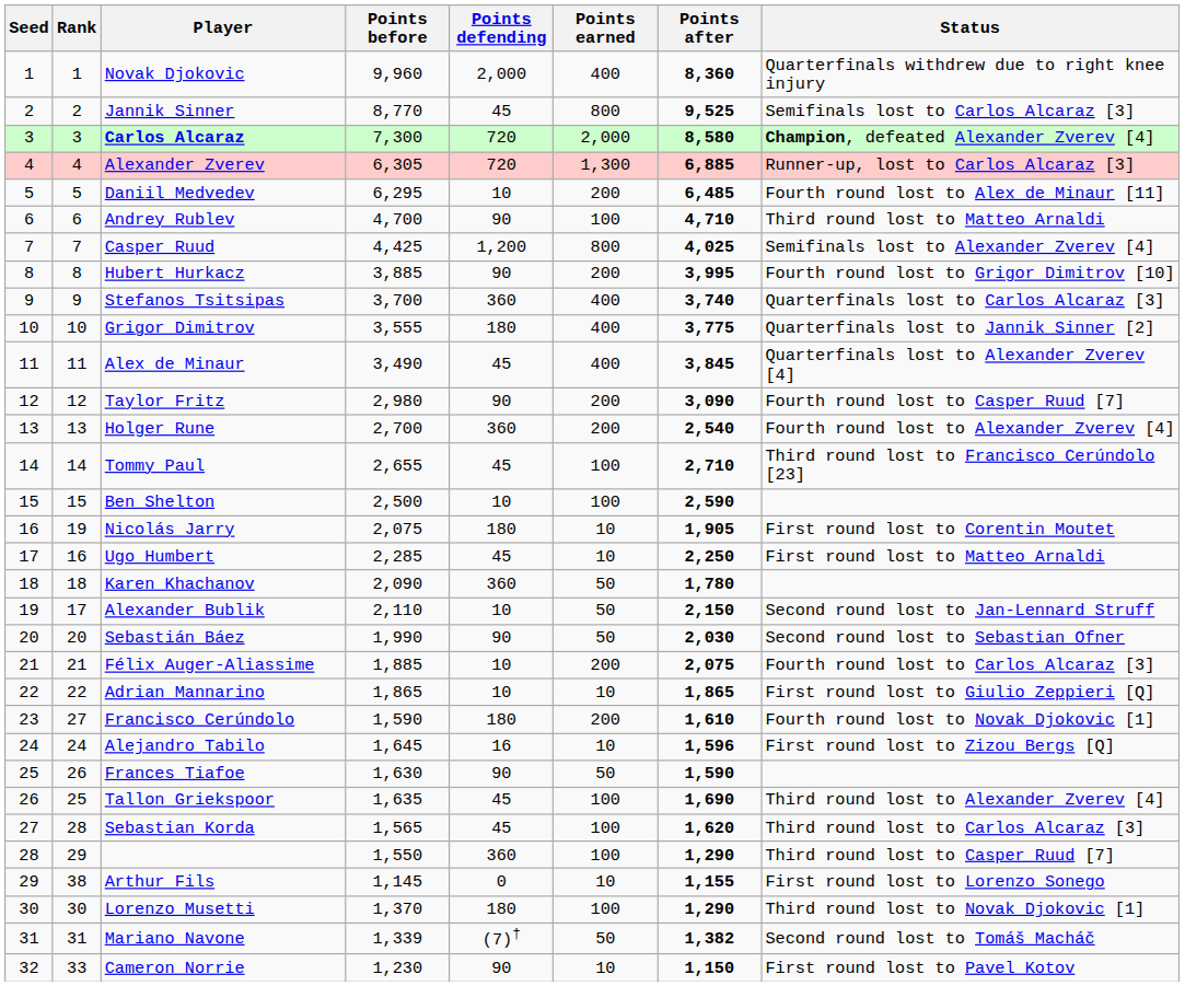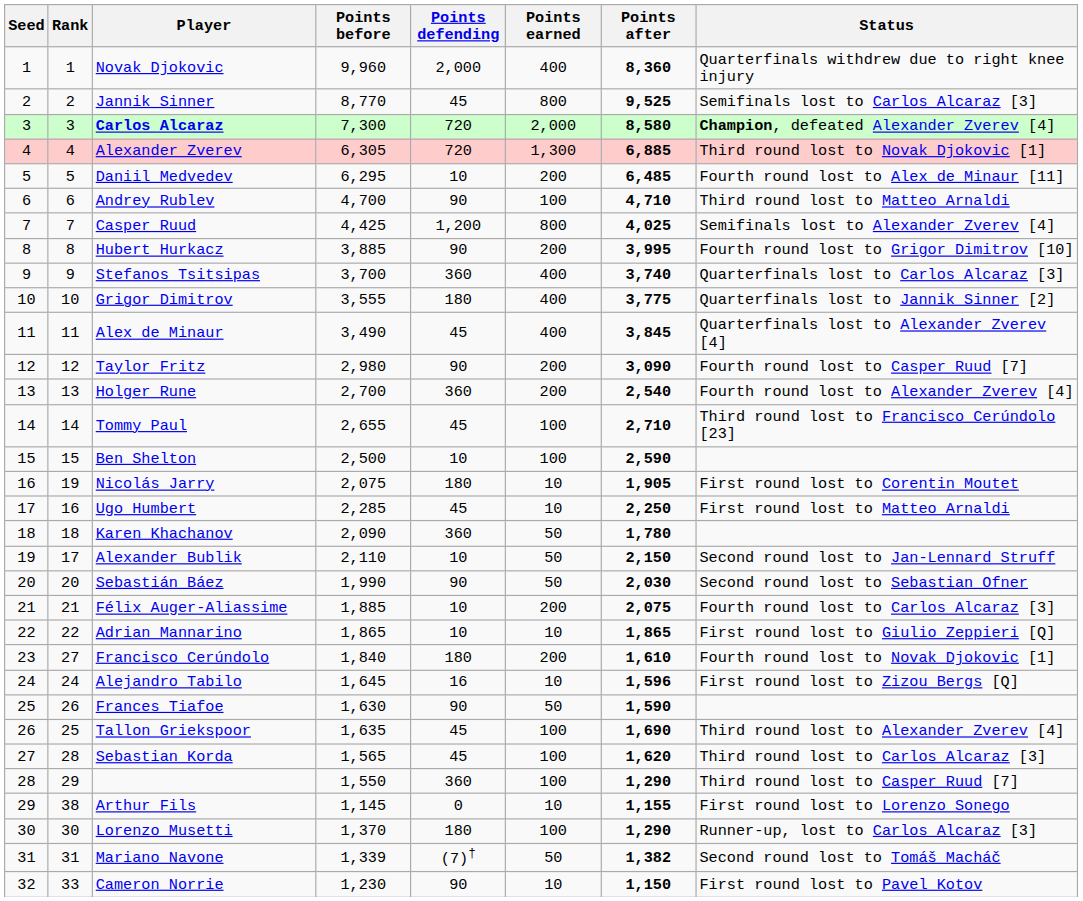 <table class="wikitable sortable">
 <tr>
 <th style="width:30px;">Seed</th>
 <th style="width:30px;">Rank</th>
 <th style="width:185px;">Player</th>
 <th style="width:75px;">Points before</th>
 <th style="width:75px;"><a href='#'>Points defending</a></th>
 <th style="width:75px;">Points earned</th>
 <th style="width:75px;">Points after</th>
 <th style="width:320px;">Status</th>
 </tr>
 <tr>
 <td style="text-align:center;">1</td>
 <td style="text-align:center;">1</td>
 <td> <a href='#'>Novak Djokovic</a></td>
 <td style="text-align:center;">9,960</td>
 <td style="text-align:center;">2,000</td>
 <td style="text-align:center;">400</td>
 <td style="text-align:center;"><strong>8,360</strong></td>
 <td>Quarterfinals withdrew due to right knee injury</td>
 </tr>
 <tr>
 <td style="text-align:center;">2</td>
 <td style="text-align:center;">2</td>
 <td> <a href='#'>Jannik Sinner</a></td>
 <td style="text-align:center;">8,770</td>
 <td style="text-align:center;">45</td>
 <td style="text-align:center;">800</td>
 <td style="text-align:center;"><strong>9,525</strong></td>
 <td>Semifinals lost to  <a href='#'>Carlos Alcaraz</a> [3]</td>
 </tr>
 <tr style=background:#CFC>
 <td style="text-align:center;">3</td>
 <td style="text-align:center;">3</td>
 <td> <strong><a href='#'>Carlos Alcaraz</a></strong></td>
 <td style="text-align:center;">7,300</td>
 <td style="text-align:center;">720</td>
 <td style="text-align:center;">2,000</td>
 <td style="text-align:center;"><strong>8,580</strong></td>
 <td><strong>Champion</strong>, defeated   <a href='#'>Alexander Zverev</a> [4]</td>
 </tr>
 <tr style=background:#FCC>
 <td style="text-align:center;">4</td>
 <td style="text-align:center;">4</td>
 <td> <a href='#'>Alexander Zverev</a></td>
 <td style="text-align:center;">6,305</td>
 <td style="text-align:center;">720</td>
 <td style="text-align:center;">1,300</td>
 <td style="text-align:center;"><strong>6,885</strong></td>
-<td>Runner-up, lost to  <a href='#'>Carlos Alcaraz</a> [3]</td>
+<td>Third round lost to  <a href='#'>Novak Djokovic</a> [1]</td>
 </tr>
 <tr>
 <td style="text-align:center;">5</td>
 <td style="text-align:center;">5</td>
 <td> <a href='#'>Daniil Medvedev</a></td>
 <td style="text-align:center;">6,295</td>
 <td style="text-align:center;">10</td>
 <td style="text-align:center;">200</td>
 <td style="text-align:center;"><strong>6,485</strong></td>
 <td>Fourth round lost to  <a href='#'>Alex de Minaur</a> [11]</td>
 </tr>
 <tr>
 <td style="text-align:center;">6</td>
 <td style="text-align:center;">6</td>
 <td> <a href='#'>Andrey Rublev</a></td>
 <td style="text-align:center;">4,700</td>
 <td style="text-align:center;">90</td>
 <td style="text-align:center;">100</td>
 <td style="text-align:center;"><strong>4,710</strong></td>
 <td>Third round lost to  <a href='#'>Matteo Arnaldi</a></td>
 </tr>
 <tr>
 <td style="text-align:center;">7</td>
 <td style="text-align:center;">7</td>
 <td> <a href='#'>Casper Ruud</a></td>
 <td style="text-align:center;">4,425</td>
 <td style="text-align:center;">1,200</td>
 <td style="text-align:center;">800</td>
 <td style="text-align:center;"><strong>4,025</strong></td>
 <td>Semifinals lost to  <a href='#'>Alexander Zverev</a> [4]</td>
 </tr>
 <tr>
 <td style="text-align:center;">8</td>
 <td style="text-align:center;">8</td>
 <td> <a href='#'>Hubert Hurkacz</a></td>
 <td style="text-align:center;">3,885</td>
 <td style="text-align:center;">90</td>
 <td style="text-align:center;">200</td>
 <td style="text-align:center;"><strong>3,995</strong></td>
 <td>Fourth round lost to  <a href='#'>Grigor Dimitrov</a> [10]</td>
 </tr>
 <tr>
 <td style="text-align:center;">9</td>
 <td style="text-align:center;">9</td>
 <td> <a href='#'>Stefanos Tsitsipas</a></td>
 <td style="text-align:center;">3,700</td>
 <td style="text-align:center;">360</td>
 <td style="text-align:center;">400</td>
 <td style="text-align:center;"><strong>3,740</strong></td>
 <td>Quarterfinals lost to  <a href='#'>Carlos Alcaraz</a> [3]</td>
 </tr>
 <tr>
 <td style="text-align:center;">10</td>
 <td style="text-align:center;">10</td>
 <td> <a href='#'>Grigor Dimitrov</a></td>
 <td style="text-align:center;">3,555</td>
 <td style="text-align:center;">180</td>
 <td style="text-align:center;">400</td>
 <td style="text-align:center;"><strong>3,775</strong></td>
 <td>Quarterfinals lost to  <a href='#'>Jannik Sinner</a> [2]</td>
 </tr>
 <tr>
 <td style="text-align:center;">11</td>
 <td style="text-align:center;">11</td>
 <td> <a href='#'>Alex de Minaur</a></td>
 <td style="text-align:center;">3,490</td>
 <td style="text-align:center;">45</td>
 <td style="text-align:center;">400</td>
 <td style="text-align:center;"><strong>3,845</strong></td>
 <td>Quarterfinals lost to  <a href='#'>Alexander Zverev</a> [4]</td>
 </tr>
 <tr>
 <td style="text-align:center;">12</td>
 <td style="text-align:center;">12</td>
 <td> <a href='#'>Taylor Fritz</a></td>
 <td style="text-align:center;">2,980</td>
 <td style="text-align:center;">90</td>
 <td style="text-align:center;">200</td>
 <td style="text-align:center;"><strong>3,090</strong></td>
 <td>Fourth round lost to  <a href='#'>Casper Ruud</a> [7]</td>
 </tr>
 <tr>
 <td style="text-align:center;">13</td>
 <td style="text-align:center;">13</td>
 <td> <a href='#'>Holger Rune</a></td>
 <td style="text-align:center;">2,700</td>
 <td style="text-align:center;">360</td>
 <td style="text-align:center;">200</td>
 <td style="text-align:center;"><strong>2,540</strong></td>
 <td>Fourth round lost to  <a href='#'>Alexander Zverev</a> [4]</td>
 </tr>
 <tr>
 <td style="text-align:center;">14</td>
 <td style="text-align:center;">14</td>
 <td> <a href='#'>Tommy Paul</a></td>
 <td style="text-align:center;">2,655</td>
 <td style="text-align:center;">45</td>
 <td style="text-align:center;">100</td>
 <td style="text-align:center;"><strong>2,710</strong></td>
 <td>Third round lost to  <a href='#'>Francisco Cerúndolo</a> [23]</td>
 </tr>
 <tr>
 <td style="text-align:center;">15</td>
 <td style="text-align:center;">15</td>
 <td> <a href='#'>Ben Shelton</a></td>
 <td style="text-align:center;">2,500</td>
 <td style="text-align:center;">10</td>
 <td style="text-align:center;">100</td>
 <td style="text-align:center;"><strong>2,590</strong></td>
 <td></td>
 </tr>
 <tr>
 <td style="text-align:center;">16</td>
 <td style="text-align:center;">19</td>
 <td> <a href='#'>Nicolás Jarry</a></td>
 <td style="text-align:center;">2,075</td>
 <td style="text-align:center;">180</td>
 <td style="text-align:center;">10</td>
 <td style="text-align:center;"><strong>1,905</strong></td>
 <td>First round lost to  <a href='#'>Corentin Moutet</a></td>
 </tr>
 <tr>
 <td style="text-align:center;">17</td>
 <td style="text-align:center;">16</td>
 <td> <a href='#'>Ugo Humbert</a></td>
 <td style="text-align:center;">2,285</td>
 <td style="text-align:center;">45</td>
 <td style="text-align:center;">10</td>
 <td style="text-align:center;"><strong>2,250</strong></td>
 <td>First round lost to  <a href='#'>Matteo Arnaldi</a></td>
 </tr>
 <tr>
 <td style="text-align:center;">18</td>
 <td style="text-align:center;">18</td>
 <td> <a href='#'>Karen Khachanov</a></td>
 <td style="text-align:center;">2,090</td>
 <td style="text-align:center;">360</td>
 <td style="text-align:center;">50</td>
 <td style="text-align:center;"><strong>1,780</strong></td>
 <td></td>
 </tr>
 <tr>
 <td style="text-align:center;">19</td>
 <td style="text-align:center;">17</td>
 <td> <a href='#'>Alexander Bublik</a></td>
 <td style="text-align:center;">2,110</td>
 <td style="text-align:center;">10</td>
 <td style="text-align:center;">50</td>
 <td style="text-align:center;"><strong>2,150</strong></td>
 <td>Second round lost to  <a href='#'>Jan-Lennard Struff</a></td>
 </tr>
 <tr>
 <td style="text-align:center;">20</td>
 <td style="text-align:center;">20</td>
 <td> <a href='#'>Sebastián Báez</a></td>
 <td style="text-align:center;">1,990</td>
 <td style="text-align:center;">90</td>
 <td style="text-align:center;">50</td>
 <td style="text-align:center;"><strong>2,030</strong></td>
 <td>Second round lost to  <a href='#'>Sebastian Ofner</a></td>
 </tr>
 <tr>
 <td style="text-align:center;">21</td>
 <td style="text-align:center;">21</td>
 <td> <a href='#'>Félix Auger-Aliassime</a></td>
 <td style="text-align:center;">1,885</td>
 <td style="text-align:center;">10</td>
 <td style="text-align:center;">200</td>
 <td style="text-align:center;"><strong>2,075</strong></td>
 <td>Fourth round lost to  <a href='#'>Carlos Alcaraz</a> [3]</td>
 </tr>
 <tr>
 <td style="text-align:center;">22</td>
 <td style="text-align:center;">22</td>
 <td> <a href='#'>Adrian Mannarino</a></td>
 <td style="text-align:center;">1,865</td>
 <td style="text-align:center;">10</td>
 <td style="text-align:center;">10</td>
 <td style="text-align:center;"><strong>1,865</strong></td>
 <td>First round lost to  <a href='#'>Giulio Zeppieri</a> [Q]</td>
 </tr>
 <tr>
 <td style="text-align:center;">23</td>
 <td style="text-align:center;">27</td>
 <td> <a href='#'>Francisco Cerúndolo</a></td>
-<td style="text-align:center;">1,590</td>
+<td style="text-align:center;">1,840</td>
 <td style="text-align:center;">180</td>
 <td style="text-align:center;">200</td>
 <td style="text-align:center;"><strong>1,610</strong></td>
 <td>Fourth round lost to  <a href='#'>Novak Djokovic</a> [1]</td>
 </tr>
 <tr>
 <td style="text-align:center;">24</td>
 <td style="text-align:center;">24</td>
 <td> <a href='#'>Alejandro Tabilo</a></td>
 <td style="text-align:center;">1,645</td>
 <td style="text-align:center;">16</td>
 <td style="text-align:center;">10</td>
 <td style="text-align:center;"><strong>1,596</strong></td>
 <td>First round lost to  <a href='#'>Zizou Bergs</a> [Q]</td>
 </tr>
 <tr>
 <td style="text-align:center;">25</td>
 <td style="text-align:center;">26</td>
 <td> <a href='#'>Frances Tiafoe</a></td>
 <td style="text-align:center;">1,630</td>
 <td style="text-align:center;">90</td>
 <td style="text-align:center;">50</td>
 <td style="text-align:center;"><strong>1,590</strong></td>
 <td></td>
 </tr>
 <tr>
 <td style="text-align:center;">26</td>
 <td style="text-align:center;">25</td>
 <td> <a href='#'>Tallon Griekspoor</a></td>
 <td style="text-align:center;">1,635</td>
 <td style="text-align:center;">45</td>
 <td style="text-align:center;">100</td>
 <td style="text-align:center;"><strong>1,690</strong></td>
 <td>Third round lost to  <a href='#'>Alexander Zverev</a> [4]</td>
 </tr>
 <tr>
 <td style="text-align:center;">27</td>
 <td style="text-align:center;">28</td>
 <td> <a href='#'>Sebastian Korda</a></td>
 <td style="text-align:center;">1,565</td>
 <td style="text-align:center;">45</td>
 <td style="text-align:center;">100</td>
 <td style="text-align:center;"><strong>1,620</strong></td>
 <td>Third round lost to  <a href='#'>Carlos Alcaraz</a> [3]</td>
 </tr>
 <tr>
 <td style="text-align:center;">28</td>
 <td style="text-align:center;">29</td>
 <td></td>
 <td style="text-align:center;">1,550</td>
 <td style="text-align:center;">360</td>
 <td style="text-align:center;">100</td>
 <td style="text-align:center;"><strong>1,290</strong></td>
 <td>Third round lost to  <a href='#'>Casper Ruud</a> [7]</td>
 </tr>
 <tr>
 <td style="text-align:center;">29</td>
 <td style="text-align:center;">38</td>
 <td> <a href='#'>Arthur Fils</a></td>
 <td style="text-align:center;">1,145</td>
 <td style="text-align:center;">0 </td>
 <td style="text-align:center;">10</td>
 <td style="text-align:center;"><strong>1,155</strong></td>
 <td>First round lost to  <a href='#'>Lorenzo Sonego</a></td>
 </tr>
 <tr>
 <td style="text-align:center;">30</td>
 <td style="text-align:center;">30</td>
 <td> <a href='#'>Lorenzo Musetti</a></td>
 <td style="text-align:center;">1,370</td>
 <td style="text-align:center;">180</td>
 <td style="text-align:center;">100</td>
 <td style="text-align:center;"><strong>1,290</strong></td>
-<td>Third round lost to  <a href='#'>Novak Djokovic</a> [1]</td>
+<td>Runner-up, lost to  <a href='#'>Carlos Alcaraz</a> [3]</td>
 </tr>
 <tr>
 <td style="text-align:center;">31</td>
 <td style="text-align:center;">31</td>
 <td> <a href='#'>Mariano Navone</a></td>
 <td style="text-align:center;">1,339</td>
 <td style="text-align:center;">(7)<sup>†</sup></td>
 <td style="text-align:center;">50</td>
 <td style="text-align:center;"><strong>1,382</strong></td>
 <td>Second round lost to  <a href='#'>Tomáš Macháč</a></td>
 </tr>
 <tr>
 <td style="text-align:center;">32</td>
 <td style="text-align:center;">33</td>
 <td> <a href='#'>Cameron Norrie</a></td>
 <td style="text-align:center;">1,230</td>
 <td style="text-align:center;">90</td>
 <td style="text-align:center;">10</td>
 <td style="text-align:center;"><strong>1,150</strong></td>
 <td>First round lost to  <a href='#'>Pavel Kotov</a></td>
 </tr>
 </table>
